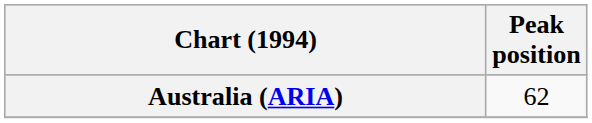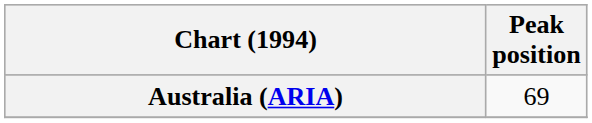 <table class="wikitable plainrowheaders sortable">
 <tr>
 <th style="width:18em;">Chart (1994)</th>
 <th>Peak<br>position</th>
 </tr>
 <tr>
 <th scope="row">Australia (<a href='#'>ARIA</a>)</th>
-<td align="center">62</td>
+<td align="center">69</td>
 </tr>
 <tr>
 </tr>
 </table>
